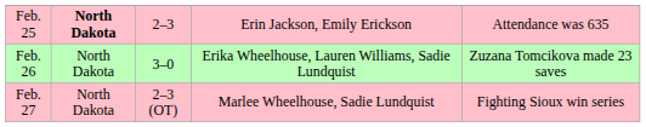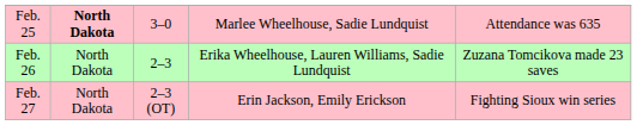 <table class="wikitable" width="80%">
 <tr align="center">
 </tr>
 <tr align="center" bgcolor="pink">
 <td>Feb. 25</td>
 <td><strong>North Dakota</strong></td>
-<td>2–3</td>
-<td>Erin Jackson, Emily Erickson</td>
+<td>3–0</td>
+<td>Marlee Wheelhouse, Sadie Lundquist</td>
 <td>Attendance was 635</td>
 </tr>
 <tr align="center" bgcolor="bbffbb">
 <td>Feb. 26</td>
 <td>North Dakota</td>
-<td>3–0</td>
+<td>2–3</td>
 <td>Erika Wheelhouse, Lauren Williams, Sadie Lundquist</td>
 <td>Zuzana Tomcikova made 23 saves</td>
 </tr>
 <tr align="center" bgcolor="pink">
 <td>Feb. 27</td>
 <td>North Dakota</td>
 <td>2–3 (OT)</td>
-<td>Marlee Wheelhouse, Sadie Lundquist</td>
+<td>Erin Jackson, Emily Erickson</td>
 <td>Fighting Sioux win series</td>
 </tr>
 </table>
